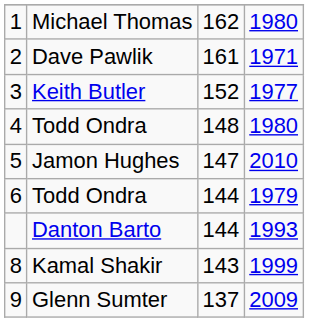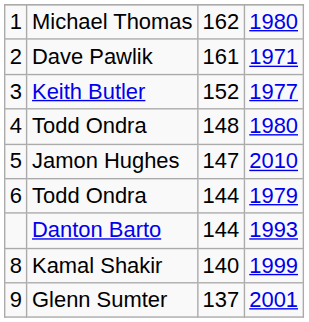 <table class="wikitable">
 <tr>
 </tr>
 <tr>
 <td>1</td>
 <td>Michael Thomas</td>
 <td>162</td>
 <td><a href='#'>1980</a></td>
 </tr>
 <tr>
 <td>2</td>
 <td>Dave Pawlik</td>
 <td>161</td>
 <td><a href='#'>1971</a></td>
 </tr>
 <tr>
 <td>3</td>
 <td><a href='#'>Keith Butler</a></td>
 <td>152</td>
 <td><a href='#'>1977</a></td>
 </tr>
 <tr>
 <td>4</td>
 <td>Todd Ondra</td>
 <td>148</td>
 <td><a href='#'>1980</a></td>
 </tr>
 <tr>
 <td>5</td>
 <td>Jamon Hughes</td>
 <td>147</td>
 <td><a href='#'>2010</a></td>
 </tr>
 <tr>
 <td>6</td>
 <td>Todd Ondra</td>
 <td>144</td>
 <td><a href='#'>1979</a></td>
 </tr>
 <tr>
 <td></td>
 <td><a href='#'>Danton Barto</a></td>
 <td>144</td>
 <td><a href='#'>1993</a></td>
 </tr>
 <tr>
 <td>8</td>
 <td>Kamal Shakir</td>
-<td>143</td>
+<td>140</td>
 <td><a href='#'>1999</a></td>
 </tr>
 <tr>
 <td>9</td>
 <td>Glenn Sumter</td>
 <td>137</td>
-<td><a href='#'>2009</a></td>
+<td><a href='#'>2001</a></td>
 </tr>
 </table>
